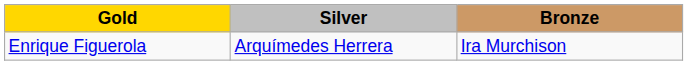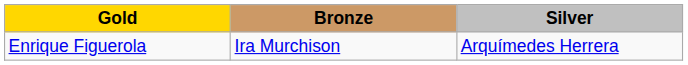 <table class="wikitable" style="text-align:left">
 <tr align="center">
 <td width=200 bgcolor=gold><strong>Gold</strong></td>
+<td width=200 bgcolor=CC9966><strong>Bronze</strong></td>
 <td width=200 bgcolor=silver><strong>Silver</strong></td>
-<td width=200 bgcolor=CC9966><strong>Bronze</strong></td>
 </tr>
 <tr>
 <td><a href='#'>Enrique Figuerola</a><br><em></em></td>
+<td><a href='#'>Ira Murchison</a><br><em></em></td>
 <td><a href='#'>Arquímedes Herrera</a><br><em></em></td>
-<td><a href='#'>Ira Murchison</a><br><em></em></td>
 </tr>
 </table>
